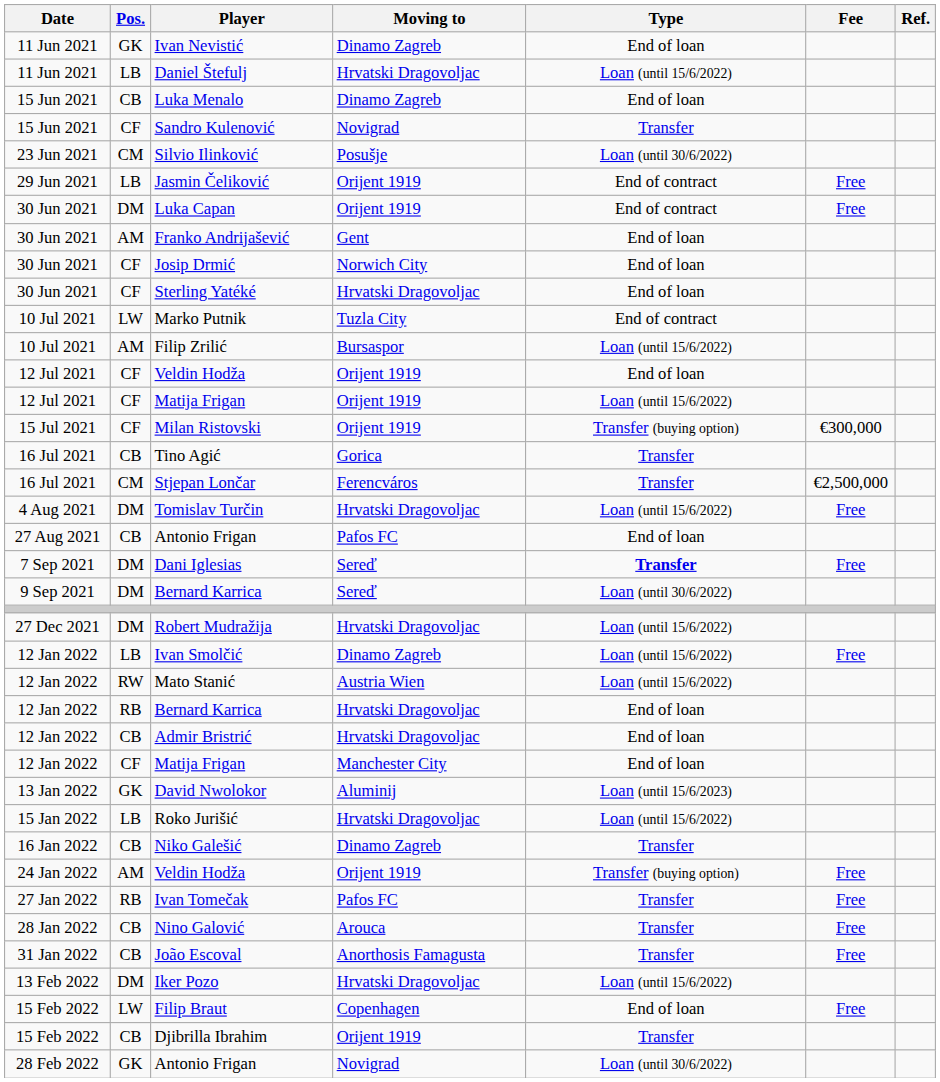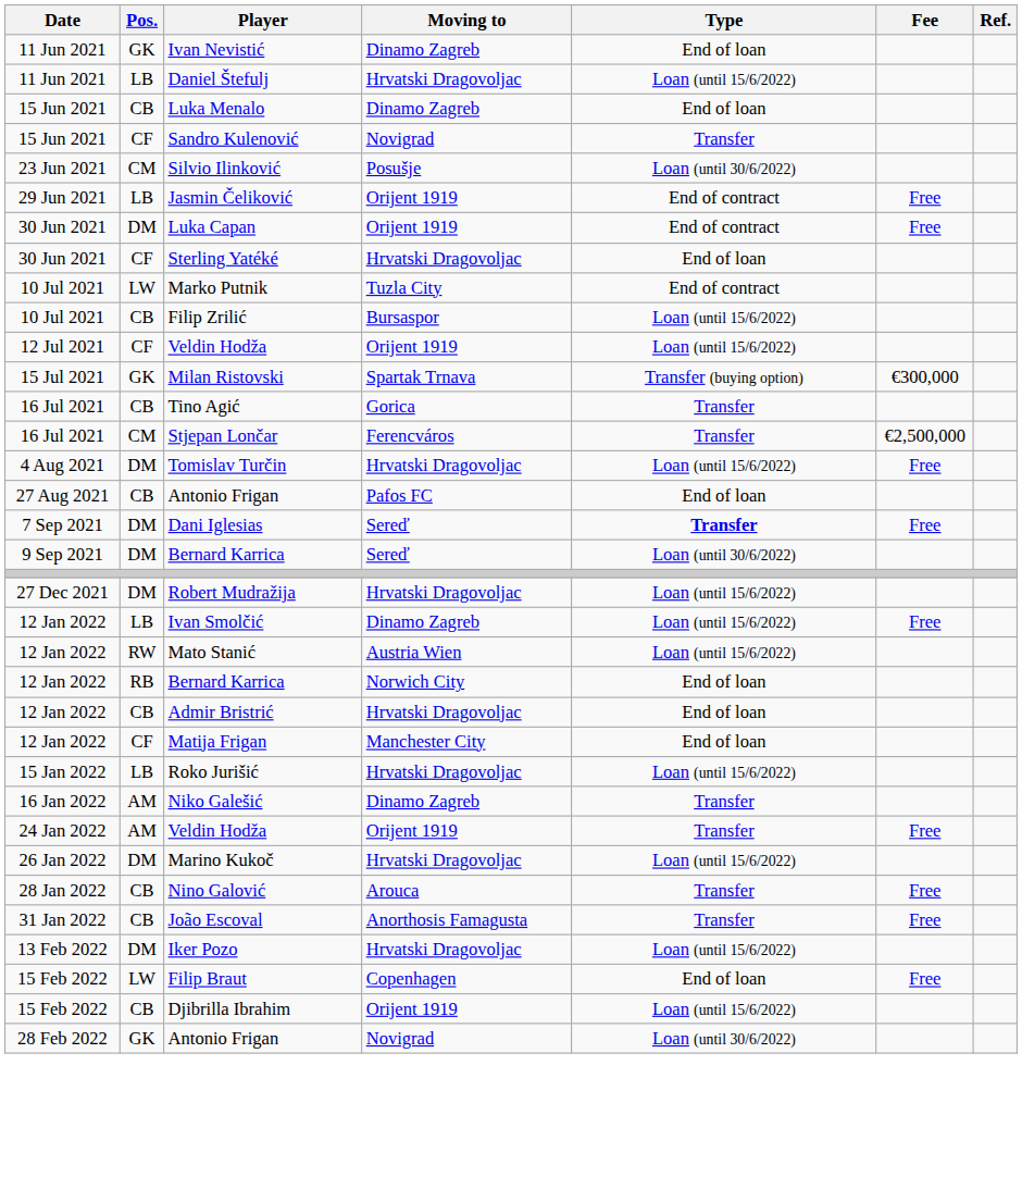 <table class="wikitable" style="font-size: 95%; text-align: center;">
 <tr>
 <th width=90>Date</th>
 <th width=30><a href='#'>Pos.</a></th>
 <th width=160>Player</th>
 <th width=170>Moving to</th>
 <th width=250>Type</th>
 <th width=75>Fee</th>
 <th width=30>Ref.</th>
 </tr>
 <tr>
 <td>11 Jun 2021</td>
 <td>GK</td>
 <td style="text-align:left;"> <a href='#'>Ivan Nevistić</a></td>
 <td style="text-align:left;"> <a href='#'>Dinamo Zagreb</a></td>
 <td>End of loan</td>
 <td></td>
 <td></td>
 </tr>
 <tr>
 <td>11 Jun 2021</td>
 <td>LB</td>
 <td style="text-align:left;"> <a href='#'>Daniel Štefulj</a></td>
 <td style="text-align:left;"> <a href='#'>Hrvatski Dragovoljac</a></td>
 <td><a href='#'>Loan</a> <small>(until 15/6/2022)</small></td>
 <td></td>
 <td></td>
 </tr>
 <tr>
 <td>15 Jun 2021</td>
 <td>CB</td>
 <td style="text-align:left;"> <a href='#'>Luka Menalo</a></td>
 <td style="text-align:left;"> <a href='#'>Dinamo Zagreb</a></td>
 <td>End of loan</td>
 <td></td>
 <td></td>
 </tr>
 <tr>
 <td>15 Jun 2021</td>
 <td>CF</td>
 <td style="text-align:left;"> <a href='#'>Sandro Kulenović</a></td>
 <td style="text-align:left;"> <a href='#'>Novigrad</a></td>
 <td><a href='#'>Transfer</a></td>
 <td></td>
 <td></td>
 </tr>
 <tr>
 <td>23 Jun 2021</td>
 <td>CM</td>
 <td style="text-align:left;"> <a href='#'>Silvio Ilinković</a></td>
 <td style="text-align:left;"> <a href='#'>Posušje</a></td>
 <td><a href='#'>Loan</a> <small>(until 30/6/2022)</small></td>
 <td></td>
 <td></td>
 </tr>
 <tr>
 <td>29 Jun 2021</td>
 <td>LB</td>
 <td style="text-align:left;"> <a href='#'>Jasmin Čeliković</a></td>
 <td style="text-align:left;"> <a href='#'>Orijent 1919</a></td>
 <td>End of contract</td>
 <td><a href='#'>Free</a></td>
 <td></td>
 </tr>
 <tr>
 <td>30 Jun 2021</td>
 <td>DM</td>
 <td style="text-align:left;"> <a href='#'>Luka Capan</a></td>
 <td style="text-align:left;"> <a href='#'>Orijent 1919</a></td>
 <td>End of contract</td>
 <td><a href='#'>Free</a></td>
 <td></td>
 </tr>
 <tr>
 <td>30 Jun 2021</td>
-<td>AM</td>
-<td style="text-align:left;"> <a href='#'>Franko Andrijašević</a></td>
-<td style="text-align:left;"> <a href='#'>Gent</a></td>
-<td>End of loan</td>
-<td></td>
-<td></td>
-</tr>
-<tr>
-<td>30 Jun 2021</td>
-<td>CF</td>
-<td style="text-align:left;"> <a href='#'>Josip Drmić</a></td>
-<td style="text-align:left;"> <a href='#'>Norwich City</a></td>
-<td>End of loan</td>
-<td></td>
-<td></td>
-</tr>
-<tr>
-<td>30 Jun 2021</td>
 <td>CF</td>
 <td style="text-align:left;"> <a href='#'>Sterling Yatéké</a></td>
 <td style="text-align:left;"> <a href='#'>Hrvatski Dragovoljac</a></td>
 <td>End of loan</td>
 <td></td>
 <td></td>
 </tr>
 <tr>
 <td>10 Jul 2021</td>
 <td>LW</td>
 <td style="text-align:left;"> Marko Putnik</td>
 <td style="text-align:left;"> <a href='#'>Tuzla City</a></td>
 <td>End of contract</td>
 <td></td>
 <td></td>
 </tr>
 <tr>
 <td>10 Jul 2021</td>
-<td>AM</td>
+<td>CB</td>
 <td style="text-align:left;"> Filip Zrilić</td>
 <td style="text-align:left;"> <a href='#'>Bursaspor</a></td>
 <td><a href='#'>Loan</a> <small>(until 15/6/2022)</small></td>
 <td></td>
 <td></td>
 </tr>
 <tr>
 <td>12 Jul 2021</td>
 <td>CF</td>
 <td style="text-align:left;"> <a href='#'>Veldin Hodža</a></td>
 <td style="text-align:left;"> <a href='#'>Orijent 1919</a></td>
-<td>End of loan</td>
-<td></td>
-<td></td>
-</tr>
-<tr>
-<td>12 Jul 2021</td>
-<td>CF</td>
-<td style="text-align:left;"> <a href='#'>Matija Frigan</a></td>
-<td style="text-align:left;"> <a href='#'>Orijent 1919</a></td>
 <td><a href='#'>Loan</a> <small>(until 15/6/2022)</small></td>
 <td></td>
 <td></td>
 </tr>
 <tr>
 <td>15 Jul 2021</td>
-<td>CF</td>
+<td>GK</td>
 <td style="text-align:left;"> <a href='#'>Milan Ristovski</a></td>
-<td style="text-align:left;"> <a href='#'>Orijent 1919</a></td>
+<td style="text-align:left;"> <a href='#'>Spartak Trnava</a></td>
 <td><a href='#'>Transfer</a> <small>(buying option)</small></td>
 <td>€300,000</td>
 <td></td>
 </tr>
 <tr>
 <td>16 Jul 2021</td>
 <td>CB</td>
 <td style="text-align:left;"> Tino Agić</td>
 <td style="text-align:left;"> <a href='#'>Gorica</a></td>
 <td><a href='#'>Transfer</a></td>
 <td></td>
 <td></td>
 </tr>
 <tr>
 <td>16 Jul 2021</td>
 <td>CM</td>
 <td style="text-align:left;"> <a href='#'>Stjepan Lončar</a></td>
 <td style="text-align:left;"> <a href='#'>Ferencváros</a></td>
 <td><a href='#'>Transfer</a></td>
 <td>€2,500,000</td>
 <td></td>
 </tr>
 <tr>
 <td>4 Aug 2021</td>
 <td>DM</td>
 <td style="text-align:left;"> <a href='#'>Tomislav Turčin</a></td>
 <td style="text-align:left;"> <a href='#'>Hrvatski Dragovoljac</a></td>
 <td><a href='#'>Loan</a> <small>(until 15/6/2022)</small></td>
 <td><a href='#'>Free</a></td>
 <td></td>
 </tr>
 <tr>
 <td>27 Aug 2021</td>
 <td>CB</td>
 <td style="text-align:left;"> Antonio Frigan</td>
 <td style="text-align:left;"> <a href='#'>Pafos FC</a></td>
 <td>End of loan</td>
 <td></td>
 <td></td>
 </tr>
 <tr>
 <td>7 Sep 2021</td>
 <td>DM</td>
 <td style="text-align:left;"> <a href='#'>Dani Iglesias</a></td>
 <td style="text-align:left;"> <a href='#'>Sereď</a></td>
 <td><strong><a href='#'>Transfer</a></strong></td>
 <td><a href='#'>Free</a></td>
 <td></td>
 </tr>
 <tr>
 <td>9 Sep 2021</td>
 <td>DM</td>
 <td style="text-align:left;"> <a href='#'>Bernard Karrica</a></td>
 <td style="text-align:left;"> <a href='#'>Sereď</a></td>
 <td><a href='#'>Loan</a> <small>(until 30/6/2022)</small></td>
 <td></td>
 <td></td>
 </tr>
 <tr style="color:#CCCCCC;background-color:#CCCCCC">
 <td colspan="7"></td>
 </tr>
 <tr>
 <td>27 Dec 2021</td>
 <td>DM</td>
 <td style="text-align:left;"> <a href='#'>Robert Mudražija</a></td>
 <td style="text-align:left;"> <a href='#'>Hrvatski Dragovoljac</a></td>
 <td><a href='#'>Loan</a> <small>(until 15/6/2022)</small></td>
 <td></td>
 <td></td>
 </tr>
 <tr>
 <td>12 Jan 2022</td>
 <td>LB</td>
 <td style="text-align:left;"> <a href='#'>Ivan Smolčić</a></td>
 <td style="text-align:left;"> <a href='#'>Dinamo Zagreb</a></td>
 <td><a href='#'>Loan</a> <small>(until 15/6/2022)</small></td>
 <td><a href='#'>Free</a></td>
 <td></td>
 </tr>
 <tr>
 <td>12 Jan 2022</td>
 <td>RW</td>
 <td style="text-align:left;"> Mato Stanić</td>
 <td style="text-align:left;"> <a href='#'>Austria Wien</a></td>
 <td><a href='#'>Loan</a> <small>(until 15/6/2022)</small></td>
 <td></td>
 <td></td>
 </tr>
 <tr>
 <td>12 Jan 2022</td>
 <td>RB</td>
 <td style="text-align:left;"> <a href='#'>Bernard Karrica</a></td>
-<td style="text-align:left;"> <a href='#'>Hrvatski Dragovoljac</a></td>
+<td style="text-align:left;"> <a href='#'>Norwich City</a></td>
 <td>End of loan</td>
 <td></td>
 <td></td>
 </tr>
 <tr>
 <td>12 Jan 2022</td>
 <td>CB</td>
 <td style="text-align:left;"> <a href='#'>Admir Bristrić</a></td>
 <td style="text-align:left;"> <a href='#'>Hrvatski Dragovoljac</a></td>
 <td>End of loan</td>
 <td></td>
 <td></td>
 </tr>
 <tr>
 <td>12 Jan 2022</td>
 <td>CF</td>
 <td style="text-align:left;"> <a href='#'>Matija Frigan</a></td>
 <td style="text-align:left;"> <a href='#'>Manchester City</a></td>
 <td>End of loan</td>
 <td></td>
 <td></td>
 </tr>
 <tr>
-<td>13 Jan 2022</td>
-<td>GK</td>
-<td style="text-align:left;"> <a href='#'>David Nwolokor</a></td>
-<td style="text-align:left;"> <a href='#'>Aluminij</a></td>
-<td><a href='#'>Loan</a> <small>(until 15/6/2023)</small></td>
-<td></td>
-<td></td>
-</tr>
-<tr>
 <td>15 Jan 2022</td>
 <td>LB</td>
 <td style="text-align:left;"> Roko Jurišić</td>
 <td style="text-align:left;"> <a href='#'>Hrvatski Dragovoljac</a></td>
 <td><a href='#'>Loan</a> <small>(until 15/6/2022)</small></td>
 <td></td>
 <td></td>
 </tr>
 <tr>
 <td>16 Jan 2022</td>
-<td>CB</td>
+<td>AM</td>
 <td style="text-align:left;"> <a href='#'>Niko Galešić</a></td>
 <td style="text-align:left;"> <a href='#'>Dinamo Zagreb</a></td>
 <td><a href='#'>Transfer</a></td>
 <td></td>
 <td></td>
 </tr>
 <tr>
 <td>24 Jan 2022</td>
 <td>AM</td>
 <td style="text-align:left;"> <a href='#'>Veldin Hodža</a></td>
 <td style="text-align:left;"> <a href='#'>Orijent 1919</a></td>
-<td><a href='#'>Transfer</a> <small>(buying option)</small></td>
+<td><a href='#'>Transfer</a></td>
 <td><a href='#'>Free</a></td>
 <td></td>
 </tr>
 <tr>
-<td>27 Jan 2022</td>
-<td>RB</td>
-<td style="text-align:left;"> <a href='#'>Ivan Tomečak</a></td>
-<td style="text-align:left;"> <a href='#'>Pafos FC</a></td>
-<td><a href='#'>Transfer</a></td>
-<td><a href='#'>Free</a></td>
+<td>26 Jan 2022</td>
+<td>DM</td>
+<td style="text-align:left;"> Marino Kukoč</td>
+<td style="text-align:left;"> <a href='#'>Hrvatski Dragovoljac</a></td>
+<td><a href='#'>Loan</a> <small>(until 15/6/2022)</small></td>
+<td></td>
 <td></td>
 </tr>
 <tr>
 <td>28 Jan 2022</td>
 <td>CB</td>
 <td style="text-align:left;"> <a href='#'>Nino Galović</a></td>
 <td style="text-align:left;"> <a href='#'>Arouca</a></td>
 <td><a href='#'>Transfer</a></td>
 <td><a href='#'>Free</a></td>
 <td></td>
 </tr>
 <tr>
 <td>31 Jan 2022</td>
 <td>CB</td>
 <td style="text-align:left;"> <a href='#'>João Escoval</a></td>
 <td style="text-align:left;"> <a href='#'>Anorthosis Famagusta</a></td>
 <td><a href='#'>Transfer</a></td>
 <td><a href='#'>Free</a></td>
 <td></td>
 </tr>
 <tr>
 <td>13 Feb 2022</td>
 <td>DM</td>
 <td style="text-align:left;"> <a href='#'>Iker Pozo</a></td>
 <td style="text-align:left;"> <a href='#'>Hrvatski Dragovoljac</a></td>
 <td><a href='#'>Loan</a> <small>(until 15/6/2022)</small></td>
 <td></td>
 <td></td>
 </tr>
 <tr>
 <td>15 Feb 2022</td>
 <td>LW</td>
 <td style="text-align:left;"> <a href='#'>Filip Braut</a></td>
 <td style="text-align:left;"> <a href='#'>Copenhagen</a></td>
 <td>End of loan</td>
 <td><a href='#'>Free</a></td>
 <td></td>
 </tr>
 <tr>
 <td>15 Feb 2022</td>
 <td>CB</td>
 <td style="text-align:left;"> Djibrilla Ibrahim</td>
 <td style="text-align:left;"> <a href='#'>Orijent 1919</a></td>
-<td><a href='#'>Transfer</a></td>
+<td><a href='#'>Loan</a> <small>(until 15/6/2022)</small></td>
 <td></td>
 <td></td>
 </tr>
 <tr>
 <td>28 Feb 2022</td>
 <td>GK</td>
 <td style="text-align:left;"> Antonio Frigan</td>
 <td style="text-align:left;"> <a href='#'>Novigrad</a></td>
 <td><a href='#'>Loan</a> <small>(until 30/6/2022)</small></td>
 <td></td>
 <td></td>
 </tr>
 </table>
